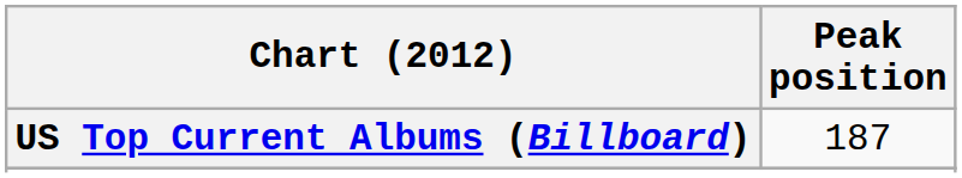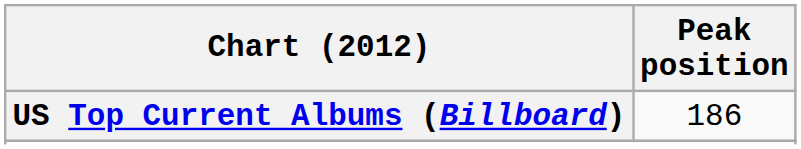 <table class="wikitable plainrowheaders sortable" style="text-align:center">
 <tr>
 <th scope="col">Chart (2012)</th>
 <th scope="col">Peak<br>position</th>
 </tr>
 <tr>
 <th scope="row">US <a href='#'>Top Current Albums</a> (<em><a href='#'>Billboard</a></em>)</th>
-<td>187</td>
+<td>186</td>
 </tr>
 <tr>
 </tr>
 <tr>
 </tr>
 </table>
